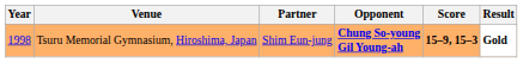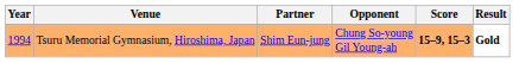 <table class="sortable wikitable" style="font-size: 90%;">
 <tr>
 <th>Year</th>
 <th>Venue</th>
 <th>Partner</th>
 <th>Opponent</th>
 <th>Score</th>
 <th>Result</th>
 </tr>
 <tr style="background:#FFB069">
-<td align="center"><a href='#'>1998</a></td>
+<td align="center"><a href='#'>1994</a></td>
 <td align="left">Tsuru Memorial Gymnasium, <a href='#'>Hiroshima, Japan</a></td>
 <td align="left"> <a href='#'>Shim Eun-jung</a></td>
-<td align="left"><strong> <a href='#'>Chung So-young</a> <br>  <a href='#'>Gil Young-ah</a></strong></td>
+<td align="left"> <a href='#'>Chung So-young</a> <br>  <a href='#'>Gil Young-ah</a></td>
 <td align="left"><strong>15–9, 15–3</strong></td>
 <td style="text-align:left; background:white"> <strong>Gold</strong></td>
 </tr>
 </table>
